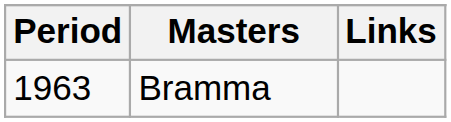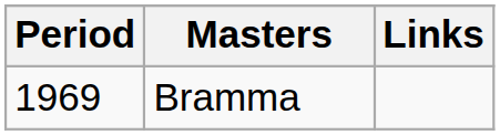 <table class="wikitable">
 <tr style="vertical-align:top;">
 </tr>
 <tr>
 <th>Period</th>
 <th>Masters</th>
 <th>Links</th>
 </tr>
 <tr>
-<td>1963</td>
+<td>1969</td>
 <td>Bramma      </td>
 <td></td>
 </tr>
 </table>
